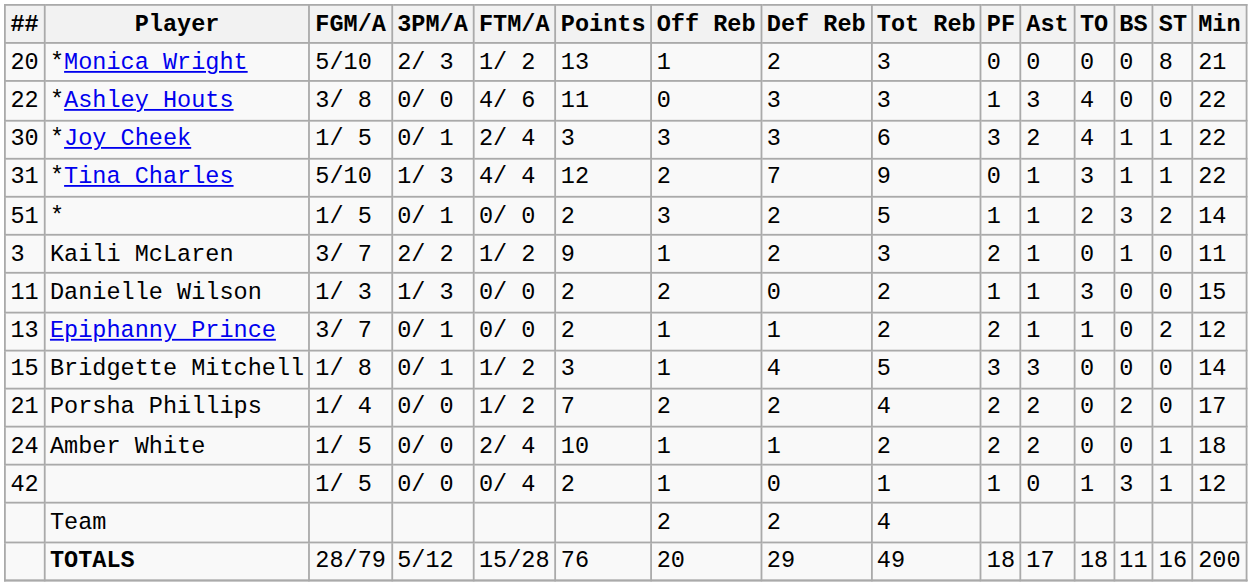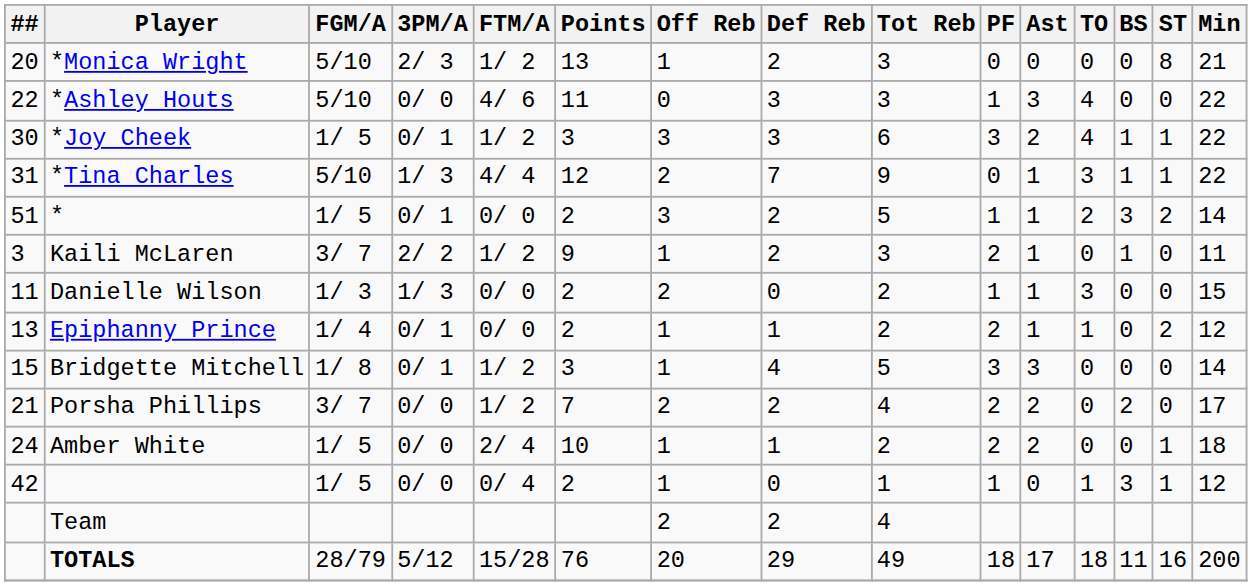 <table class="wikitable sortable">
 <tr>
 <th>##</th>
 <th>Player</th>
 <th>FGM/A</th>
 <th>3PM/A</th>
 <th>FTM/A</th>
 <th>Points</th>
 <th>Off Reb</th>
 <th>Def Reb</th>
 <th>Tot Reb</th>
 <th>PF</th>
 <th>Ast</th>
 <th>TO</th>
 <th>BS</th>
 <th>ST</th>
 <th>Min</th>
 </tr>
 <tr>
 <td>20</td>
 <td>*<a href='#'>Monica Wright</a></td>
 <td>5/10</td>
 <td>2/ 3</td>
 <td>1/ 2</td>
 <td>13</td>
 <td>1</td>
 <td>2</td>
 <td>3</td>
 <td>0</td>
 <td>0</td>
 <td>0</td>
 <td>0</td>
 <td>8</td>
 <td>21</td>
 </tr>
 <tr>
 <td>22</td>
 <td>*<a href='#'>Ashley Houts</a></td>
-<td>3/ 8</td>
+<td>5/10</td>
 <td>0/ 0</td>
 <td>4/ 6</td>
 <td>11</td>
 <td>0</td>
 <td>3</td>
 <td>3</td>
 <td>1</td>
 <td>3</td>
 <td>4</td>
 <td>0</td>
 <td>0</td>
 <td>22</td>
 </tr>
 <tr>
 <td>30</td>
 <td>*<a href='#'>Joy Cheek</a></td>
 <td>1/ 5</td>
 <td>0/ 1</td>
-<td>2/ 4</td>
+<td>1/ 2</td>
 <td>3</td>
 <td>3</td>
 <td>3</td>
 <td>6</td>
 <td>3</td>
 <td>2</td>
 <td>4</td>
 <td>1</td>
 <td>1</td>
 <td>22</td>
 </tr>
 <tr>
 <td>31</td>
 <td>*<a href='#'>Tina Charles</a></td>
 <td>5/10</td>
 <td>1/ 3</td>
 <td>4/ 4</td>
 <td>12</td>
 <td>2</td>
 <td>7</td>
 <td>9</td>
 <td>0</td>
 <td>1</td>
 <td>3</td>
 <td>1</td>
 <td>1</td>
 <td>22</td>
 </tr>
 <tr>
 <td>51</td>
 <td>*</td>
 <td>1/ 5</td>
 <td>0/ 1</td>
 <td>0/ 0</td>
 <td>2</td>
 <td>3</td>
 <td>2</td>
 <td>5</td>
 <td>1</td>
 <td>1</td>
 <td>2</td>
 <td>3</td>
 <td>2</td>
 <td>14</td>
 </tr>
 <tr>
 <td>3</td>
 <td>Kaili McLaren</td>
 <td>3/ 7</td>
 <td>2/ 2</td>
 <td>1/ 2</td>
 <td>9</td>
 <td>1</td>
 <td>2</td>
 <td>3</td>
 <td>2</td>
 <td>1</td>
 <td>0</td>
 <td>1</td>
 <td>0</td>
 <td>11</td>
 </tr>
 <tr>
 <td>11</td>
 <td>Danielle Wilson</td>
 <td>1/ 3</td>
 <td>1/ 3</td>
 <td>0/ 0</td>
 <td>2</td>
 <td>2</td>
 <td>0</td>
 <td>2</td>
 <td>1</td>
 <td>1</td>
 <td>3</td>
 <td>0</td>
 <td>0</td>
 <td>15</td>
 </tr>
 <tr>
 <td>13</td>
 <td><a href='#'>Epiphanny Prince</a></td>
-<td>3/ 7</td>
+<td>1/ 4</td>
 <td>0/ 1</td>
 <td>0/ 0</td>
 <td>2</td>
 <td>1</td>
 <td>1</td>
 <td>2</td>
 <td>2</td>
 <td>1</td>
 <td>1</td>
 <td>0</td>
 <td>2</td>
 <td>12</td>
 </tr>
 <tr>
 <td>15</td>
 <td>Bridgette Mitchell</td>
 <td>1/ 8</td>
 <td>0/ 1</td>
 <td>1/ 2</td>
 <td>3</td>
 <td>1</td>
 <td>4</td>
 <td>5</td>
 <td>3</td>
 <td>3</td>
 <td>0</td>
 <td>0</td>
 <td>0</td>
 <td>14</td>
 </tr>
 <tr>
 <td>21</td>
 <td>Porsha Phillips</td>
-<td>1/ 4</td>
+<td>3/ 7</td>
 <td>0/ 0</td>
 <td>1/ 2</td>
 <td>7</td>
 <td>2</td>
 <td>2</td>
 <td>4</td>
 <td>2</td>
 <td>2</td>
 <td>0</td>
 <td>2</td>
 <td>0</td>
 <td>17</td>
 </tr>
 <tr>
 <td>24</td>
 <td>Amber White</td>
 <td>1/ 5</td>
 <td>0/ 0</td>
 <td>2/ 4</td>
 <td>10</td>
 <td>1</td>
 <td>1</td>
 <td>2</td>
 <td>2</td>
 <td>2</td>
 <td>0</td>
 <td>0</td>
 <td>1</td>
 <td>18</td>
 </tr>
 <tr>
 <td>42</td>
 <td></td>
 <td>1/ 5</td>
 <td>0/ 0</td>
 <td>0/ 4</td>
 <td>2</td>
 <td>1</td>
 <td>0</td>
 <td>1</td>
 <td>1</td>
 <td>0</td>
 <td>1</td>
 <td>3</td>
 <td>1</td>
 <td>12</td>
 </tr>
 <tr>
 <td></td>
 <td>Team</td>
 <td></td>
 <td></td>
 <td></td>
 <td></td>
 <td>2</td>
 <td>2</td>
 <td>4</td>
 <td></td>
 <td></td>
 <td></td>
 <td></td>
 <td></td>
 <td></td>
 </tr>
 <tr>
 <td></td>
 <td><strong>TOTALS</strong></td>
 <td>28/79</td>
 <td>5/12</td>
 <td>15/28</td>
 <td>76</td>
 <td>20</td>
 <td>29</td>
 <td>49</td>
 <td>18</td>
 <td>17</td>
 <td>18</td>
 <td>11</td>
 <td>16</td>
 <td>200</td>
 </tr>
 <tr>
 </tr>
 </table>
